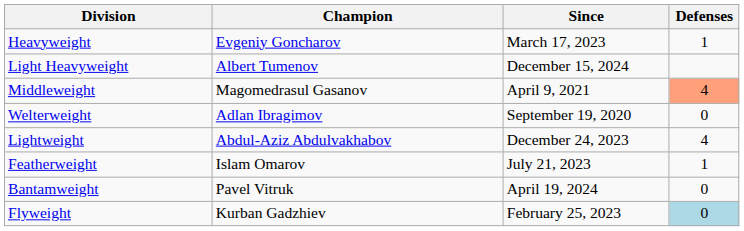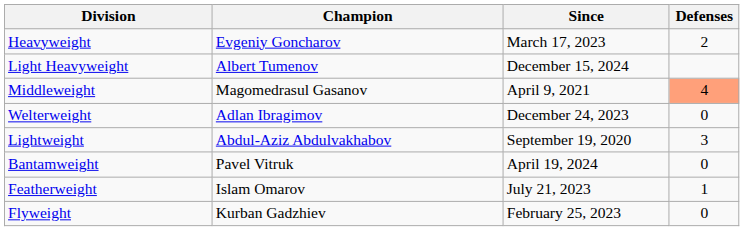 <table class="wikitable" width="60%">
 <tr>
 <th width="25%">Division</th>
 <th width="35%">Champion</th>
 <th width="20%">Since</th>
 <th width="5%">Defenses</th>
 </tr>
 <tr>
 <td><a href='#'>Heavyweight</a></td>
 <td> <a href='#'>Evgeniy Goncharov</a></td>
 <td>March 17, 2023</td>
-<td style="text-align:center;">1</td>
+<td style="text-align:center;">2</td>
 </tr>
 <tr>
 <td><a href='#'>Light Heavyweight</a></td>
 <td> <a href='#'>Albert Tumenov</a></td>
 <td>December 15, 2024</td>
 <td style="text-align:center;"></td>
 </tr>
 <tr>
 <td><a href='#'>Middleweight</a></td>
 <td> Magomedrasul Gasanov</td>
 <td>April 9, 2021</td>
 <td style="background: lightsalmon; text-align:center;">4</td>
 </tr>
 <tr>
 <td><a href='#'>Welterweight</a></td>
 <td> <a href='#'>Adlan Ibragimov</a></td>
-<td>September 19, 2020</td>
+<td>December 24, 2023</td>
 <td style="text-align:center;">0</td>
 </tr>
 <tr>
 <td><a href='#'>Lightweight</a></td>
 <td> <a href='#'>Abdul-Aziz Abdulvakhabov</a></td>
-<td>December 24, 2023</td>
-<td style="text-align:center;">4</td>
+<td>September 19, 2020</td>
+<td style="text-align:center;">3</td>
+</tr>
+<tr>
+<td><a href='#'>Bantamweight</a></td>
+<td> Pavel Vitruk</td>
+<td>April 19, 2024</td>
+<td style="text-align:center;">0</td>
 </tr>
 <tr>
 <td><a href='#'>Featherweight</a></td>
 <td> Islam Omarov</td>
 <td>July 21, 2023</td>
 <td style="text-align:center;">1</td>
 </tr>
 <tr>
-<td><a href='#'>Bantamweight</a></td>
-<td> Pavel Vitruk</td>
-<td>April 19, 2024</td>
-<td style="text-align:center;">0</td>
-</tr>
-<tr>
 <td><a href='#'>Flyweight</a></td>
 <td> Kurban Gadzhiev</td>
 <td>February 25, 2023</td>
-<td style="background: lightblue; text-align:center;">0</td>
+<td style="text-align:center;">0</td>
 </tr>
 </table>
